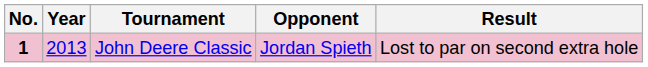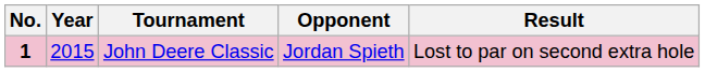 <table class="wikitable" style="font-size:95%;">
 <tr>
 <th>No.</th>
 <th>Year</th>
 <th>Tournament</th>
 <th>Opponent</th>
 <th>Result</th>
 </tr>
 <tr style="background:#F2C1D1;">
 <td align=center><strong>1</strong></td>
-<td><a href='#'>2013</a></td>
+<td><a href='#'>2015</a></td>
 <td><a href='#'>John Deere Classic</a></td>
 <td> <a href='#'>Jordan Spieth</a></td>
 <td>Lost to par on second extra hole</td>
 </tr>
 </table>
